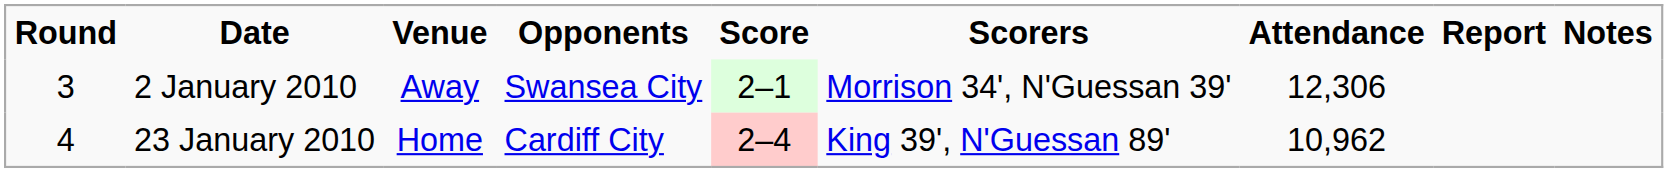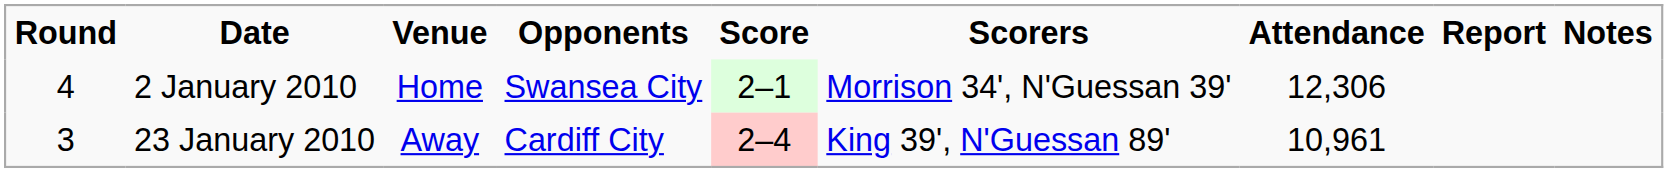 <table class= border="2" cellpadding="4" cellspacing="0" style="text-align:center; margin: 1em 1em 1em 0; background: #f9f9f9; border: 1px #aaa solid; border-collapse: collapse; font-size: 95%;">
 <tr>
 <th>Round</th>
 <th>Date</th>
 <th>Venue</th>
 <th>Opponents</th>
 <th>Score</th>
 <th>Scorers</th>
 <th>Attendance</th>
 <th>Report</th>
 <th>Notes</th>
 </tr>
 <tr>
-<td>3</td>
+<td>4</td>
 <td align=left>2 January 2010</td>
-<td><a href='#'>Away</a></td>
+<td><a href='#'>Home</a></td>
 <td align=left><a href='#'>Swansea City</a></td>
 <td bgcolor="#ddffdd">2–1</td>
 <td align=left><a href='#'>Morrison</a> 34', N'Guessan 39'</td>
 <td>12,306</td>
 <td></td>
 <td></td>
 </tr>
 <tr>
-<td>4</td>
+<td>3</td>
 <td align=left>23 January 2010</td>
-<td><a href='#'>Home</a></td>
+<td><a href='#'>Away</a></td>
 <td align=left><a href='#'>Cardiff City</a></td>
 <td bgcolor="#FFCCCC">2–4</td>
 <td align=left><a href='#'>King</a> 39', <a href='#'>N'Guessan</a> 89'</td>
-<td>10,962</td>
+<td>10,961</td>
 <td></td>
 <td></td>
 </tr>
 </table>
